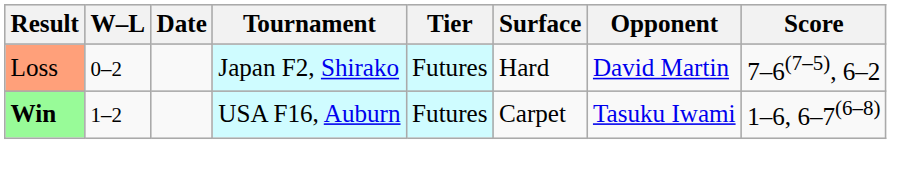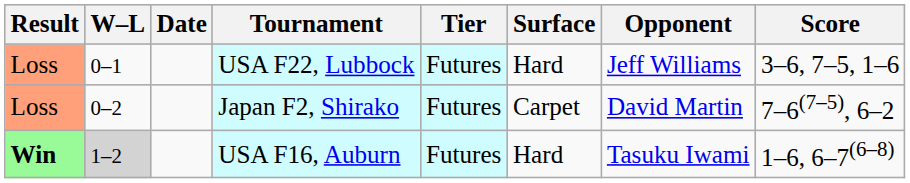 <table class="sortable wikitable">
 <tr>
 <th>Result</th>
 <th class="unsortable">W–L</th>
 <th>Date</th>
 <th>Tournament</th>
 <th>Tier</th>
 <th>Surface</th>
 <th>Opponent</th>
 <th class="unsortable">Score</th>
 </tr>
 <tr>
 <td bgcolor=FFA07A>Loss</td>
+<td><small>0–1</small></td>
+<td></td>
+<td style="background:#cffcff;">USA F22, <a href='#'>Lubbock</a></td>
+<td style="background:#cffcff;">Futures</td>
+<td>Hard</td>
+<td> <a href='#'>Jeff Williams</a></td>
+<td>3–6, 7–5, 1–6</td>
+</tr>
+<tr>
+<td bgcolor=FFA07A>Loss</td>
 <td><small>0–2</small></td>
 <td></td>
 <td style="background:#cffcff;">Japan F2, <a href='#'>Shirako</a></td>
 <td style="background:#cffcff;">Futures</td>
-<td>Hard</td>
+<td>Carpet</td>
 <td> <a href='#'>David Martin</a></td>
 <td>7–6<sup>(7–5)</sup>, 6–2</td>
 </tr>
 <tr>
 <td bgcolor=98FB98><strong>Win</strong></td>
-<td><small>1–2</small></td>
+<td style="background: lightgrey;"><small>1–2</small></td>
 <td></td>
 <td style="background:#cffcff;">USA F16, <a href='#'>Auburn</a></td>
 <td style="background:#cffcff;">Futures</td>
-<td>Carpet</td>
+<td>Hard</td>
 <td> <a href='#'>Tasuku Iwami</a></td>
 <td>1–6, 6–7<sup>(6–8)</sup></td>
 </tr>
 </table>
